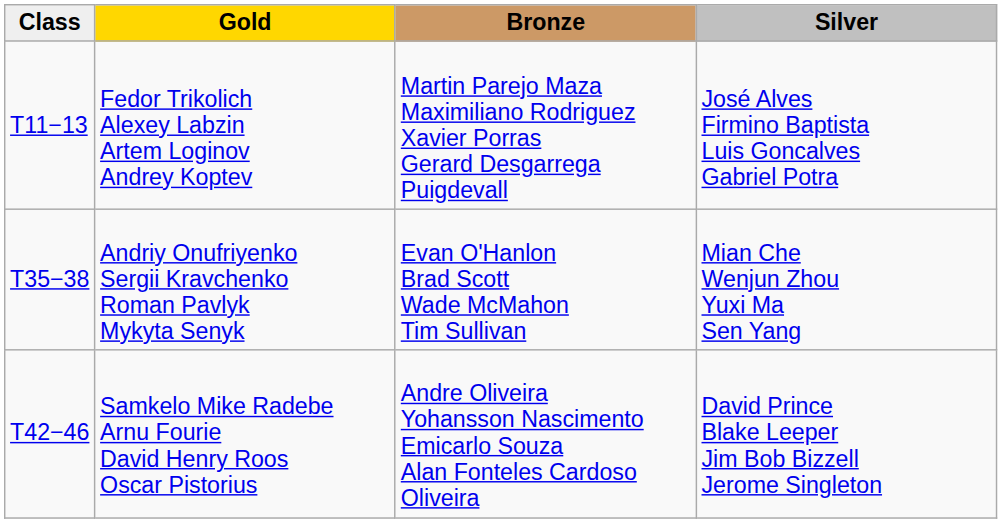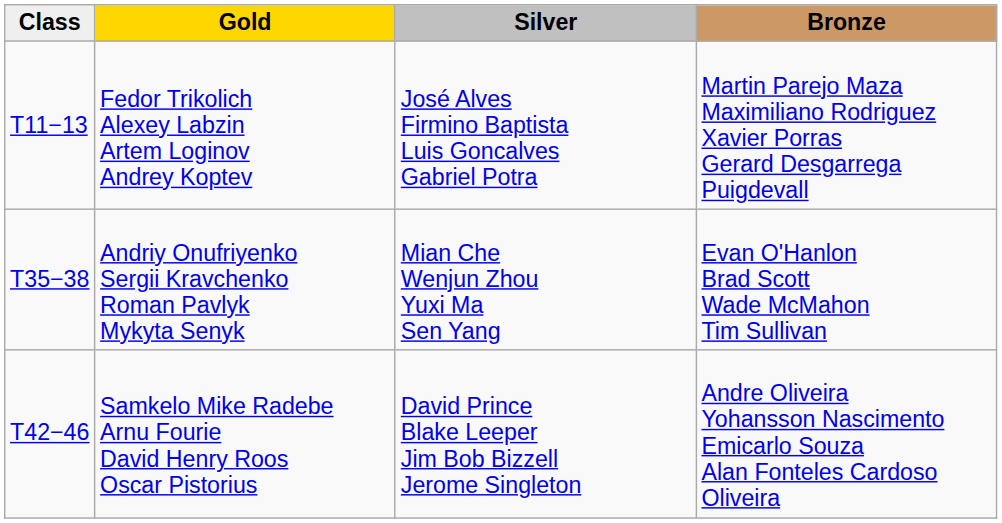 <table class="wikitable" style="text-align:left">
 <tr align="center">
 <td bgcolor=efefef><strong>Class</strong></td>
 <td width=200 bgcolor=gold><strong>Gold</strong></td>
+<td width=200 bgcolor=silver><strong>Silver</strong></td>
 <td width=200 bgcolor=CC9966><strong>Bronze</strong></td>
-<td width=200 bgcolor=silver><strong>Silver</strong></td>
 </tr>
 <tr>
 <td><a href='#'>T11−13</a></td>
 <td><em></em><br><a href='#'>Fedor Trikolich</a><br><a href='#'>Alexey Labzin</a><br><a href='#'>Artem Loginov</a><br><a href='#'>Andrey Koptev</a></td>
+<td><em></em><br><a href='#'>José Alves</a><br><a href='#'>Firmino Baptista</a><br><a href='#'>Luis Goncalves</a><br><a href='#'>Gabriel Potra</a></td>
 <td><em></em><br><a href='#'>Martin Parejo Maza</a><br><a href='#'>Maximiliano Rodriguez</a><br><a href='#'>Xavier Porras</a><br><a href='#'>Gerard Desgarrega Puigdevall</a></td>
-<td><em></em><br><a href='#'>José Alves</a><br><a href='#'>Firmino Baptista</a><br><a href='#'>Luis Goncalves</a><br><a href='#'>Gabriel Potra</a></td>
 </tr>
 <tr>
 <td><a href='#'>T35−38</a></td>
 <td><em></em><br><a href='#'>Andriy Onufriyenko</a><br><a href='#'>Sergii Kravchenko</a><br><a href='#'>Roman Pavlyk</a><br><a href='#'>Mykyta Senyk</a></td>
+<td><em></em><br><a href='#'>Mian Che</a><br><a href='#'>Wenjun Zhou</a><br><a href='#'>Yuxi Ma</a><br><a href='#'>Sen Yang</a></td>
 <td><em></em><br><a href='#'>Evan O'Hanlon</a><br><a href='#'>Brad Scott</a><br><a href='#'>Wade McMahon</a><br><a href='#'>Tim Sullivan</a></td>
-<td><em></em><br><a href='#'>Mian Che</a><br><a href='#'>Wenjun Zhou</a><br><a href='#'>Yuxi Ma</a><br><a href='#'>Sen Yang</a></td>
 </tr>
 <tr>
 <td><a href='#'>T42−46</a></td>
 <td><em></em><br><a href='#'>Samkelo Mike Radebe</a><br><a href='#'>Arnu Fourie</a><br><a href='#'>David Henry Roos</a><br><a href='#'>Oscar Pistorius</a></td>
+<td><em></em><br><a href='#'>David Prince</a><br><a href='#'>Blake Leeper</a><br><a href='#'>Jim Bob Bizzell</a><br><a href='#'>Jerome Singleton</a></td>
 <td><em></em><br><a href='#'>Andre Oliveira</a><br><a href='#'>Yohansson Nascimento</a><br><a href='#'>Emicarlo Souza</a><br><a href='#'>Alan Fonteles Cardoso Oliveira</a></td>
-<td><em></em><br><a href='#'>David Prince</a><br><a href='#'>Blake Leeper</a><br><a href='#'>Jim Bob Bizzell</a><br><a href='#'>Jerome Singleton</a></td>
 </tr>
 </table>
